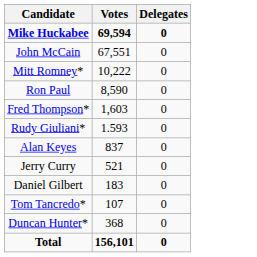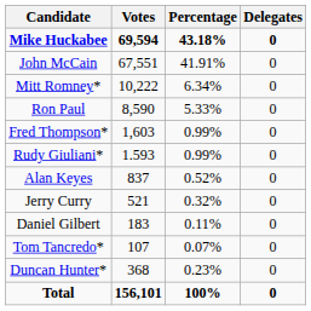 <table class="wikitable" style="text-align:center;">
 <tr>
 <th>Candidate</th>
 <th>Votes</th>
+<th>Percentage</th>
 <th>Delegates</th>
 </tr>
 <tr>
 <td><strong><a href='#'>Mike Huckabee</a></strong></td>
 <td><strong>69,594</strong></td>
+<td><strong>43.18%</strong></td>
 <td><strong>0</strong></td>
 </tr>
 <tr>
 <td><a href='#'>John McCain</a></td>
 <td>67,551</td>
+<td>41.91%</td>
 <td>0</td>
 </tr>
 <tr>
 <td><a href='#'>Mitt Romney</a>*</td>
 <td>10,222</td>
+<td>6.34%</td>
 <td>0</td>
 </tr>
 <tr>
 <td><a href='#'>Ron Paul</a></td>
 <td>8,590</td>
+<td>5.33%</td>
 <td>0</td>
 </tr>
 <tr>
 <td><a href='#'>Fred Thompson</a>*</td>
 <td>1,603</td>
+<td>0.99%</td>
 <td>0</td>
 </tr>
 <tr>
 <td><a href='#'>Rudy Giuliani</a>*</td>
 <td>1.593</td>
+<td>0.99%</td>
 <td>0</td>
 </tr>
 <tr>
 <td><a href='#'>Alan Keyes</a></td>
 <td>837</td>
+<td>0.52%</td>
 <td>0</td>
 </tr>
 <tr>
 <td>Jerry Curry</td>
 <td>521</td>
+<td>0.32%</td>
 <td>0</td>
 </tr>
 <tr>
 <td>Daniel Gilbert</td>
 <td>183</td>
+<td>0.11%</td>
 <td>0</td>
 </tr>
 <tr>
 <td><a href='#'>Tom Tancredo</a>*</td>
 <td>107</td>
+<td>0.07%</td>
 <td>0</td>
 </tr>
 <tr>
 <td><a href='#'>Duncan Hunter</a>*</td>
 <td>368</td>
+<td>0.23%</td>
 <td>0</td>
 </tr>
 <tr>
 <td><strong>Total</strong></td>
 <td><strong>156,101</strong></td>
+<td><strong>100%</strong></td>
 <td><strong>0</strong></td>
 </tr>
 </table>
